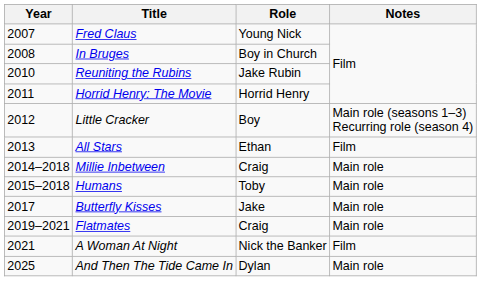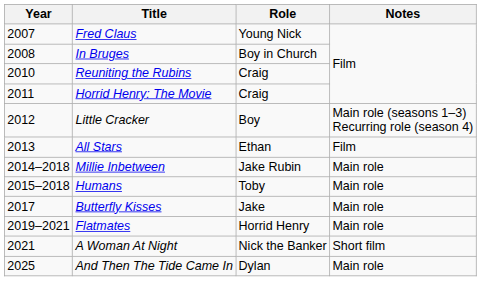 <table class="wikitable unsortable">
 <tr>
 <th>Year</th>
 <th>Title</th>
 <th>Role</th>
 <th>Notes</th>
 </tr>
 <tr>
 <td>2007</td>
 <td><em><a href='#'>Fred Claus</a></em></td>
 <td>Young Nick</td>
 <td rowspan="4">Film</td>
 </tr>
 <tr>
 <td>2008</td>
 <td><em><a href='#'>In Bruges</a></em></td>
 <td>Boy in Church</td>
 </tr>
 <tr>
 <td>2010</td>
 <td><em><a href='#'>Reuniting the Rubins</a></em></td>
-<td>Jake Rubin</td>
+<td>Craig</td>
 </tr>
 <tr>
 <td>2011</td>
 <td><em><a href='#'>Horrid Henry: The Movie</a></em></td>
-<td>Horrid Henry</td>
+<td>Craig</td>
 </tr>
 <tr>
 <td>2012</td>
 <td><em>Little Cracker</em></td>
 <td>Boy</td>
 <td>Main role (seasons 1–3)<br>Recurring role (season 4)</td>
 </tr>
 <tr>
 <td>2013</td>
 <td><em><a href='#'>All Stars</a></em></td>
 <td>Ethan</td>
 <td>Film</td>
 </tr>
 <tr>
 <td>2014–2018</td>
 <td><em><a href='#'>Millie Inbetween</a></em></td>
-<td>Craig</td>
+<td>Jake Rubin</td>
 <td>Main role</td>
 </tr>
 <tr>
 <td>2015–2018</td>
 <td><em><a href='#'>Humans</a></em></td>
 <td>Toby</td>
 <td>Main role</td>
 </tr>
 <tr>
 <td>2017</td>
 <td><em><a href='#'>Butterfly Kisses</a></em></td>
 <td>Jake</td>
 <td>Main role</td>
 </tr>
 <tr>
 <td>2019–2021</td>
 <td><em><a href='#'>Flatmates</a></em></td>
-<td>Craig</td>
+<td>Horrid Henry</td>
 <td>Main role</td>
 </tr>
 <tr>
 <td>2021</td>
 <td><em>A Woman At Night</em></td>
 <td>Nick the Banker</td>
-<td>Film</td>
+<td>Short film</td>
 </tr>
 <tr>
 <td>2025</td>
 <td><em>And Then The Tide Came In</em></td>
 <td>Dylan</td>
 <td>Main role</td>
 </tr>
 </table>
